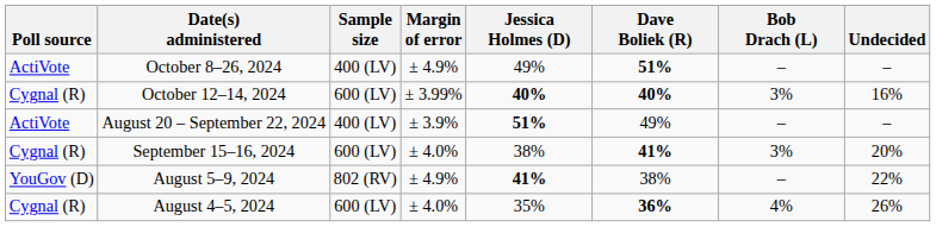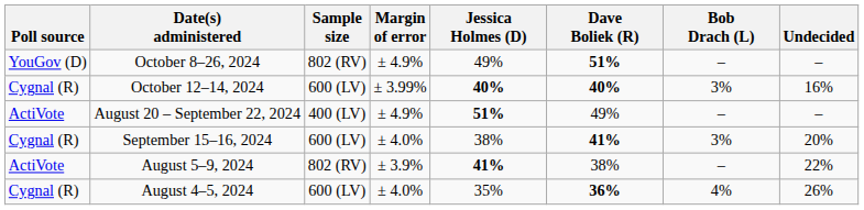 <table class="wikitable" style="font-size:90%;text-align:center;">
 <tr valign=bottom>
 <th>Poll source</th>
 <th>Date(s)<br>administered</th>
 <th>Sample<br>size</th>
 <th>Margin<br>of error</th>
 <th style="width:100px;">Jessica<br>Holmes (D)</th>
 <th style="width:100px;">Dave<br>Boliek (R)</th>
 <th style="width:100px;">Bob<br>Drach (L)</th>
 <th>Undecided</th>
 </tr>
 <tr>
-<td style="text-align:left;"><a href='#'>ActiVote</a></td>
+<td style="text-align:left;"><a href='#'>YouGov</a> (D)</td>
 <td>October 8–26, 2024</td>
-<td>400 (LV)</td>
+<td>802 (RV)</td>
 <td>± 4.9%</td>
 <td>49%</td>
 <td><strong>51%</strong></td>
 <td>–</td>
 <td>–</td>
 </tr>
 <tr>
 <td style="text-align:left;"><a href='#'>Cygnal</a> (R)</td>
 <td>October 12–14, 2024</td>
 <td>600 (LV)</td>
 <td>± 3.99%</td>
 <td><strong>40%</strong></td>
 <td><strong>40%</strong></td>
 <td>3%</td>
 <td>16%</td>
 </tr>
 <tr>
 <td style="text-align:left;"><a href='#'>ActiVote</a></td>
 <td>August 20 – September 22, 2024</td>
 <td>400 (LV)</td>
-<td>± 3.9%</td>
+<td>± 4.9%</td>
 <td><strong>51%</strong></td>
 <td>49%</td>
 <td>–</td>
 <td>–</td>
 </tr>
 <tr>
 <td style="text-align:left;"><a href='#'>Cygnal</a> (R)</td>
 <td>September 15–16, 2024</td>
 <td>600 (LV)</td>
 <td>± 4.0%</td>
 <td>38%</td>
 <td><strong>41%</strong></td>
 <td>3%</td>
 <td>20%</td>
 </tr>
 <tr>
-<td style="text-align:left;"><a href='#'>YouGov</a> (D)</td>
+<td style="text-align:left;"><a href='#'>ActiVote</a></td>
 <td data-sort-value="2024-08-10">August 5–9, 2024</td>
 <td>802 (RV)</td>
-<td>± 4.9%</td>
+<td>± 3.9%</td>
 <td><strong>41%</strong></td>
 <td>38%</td>
 <td>–</td>
 <td>22%</td>
 </tr>
 <tr>
 <td style="text-align:left;"><a href='#'>Cygnal</a> (R)</td>
 <td data-sort-value="2024-08-09">August 4–5, 2024</td>
 <td>600 (LV)</td>
 <td>± 4.0%</td>
 <td>35%</td>
 <td><strong>36%</strong></td>
 <td>4%</td>
 <td>26%</td>
 </tr>
 </table>
